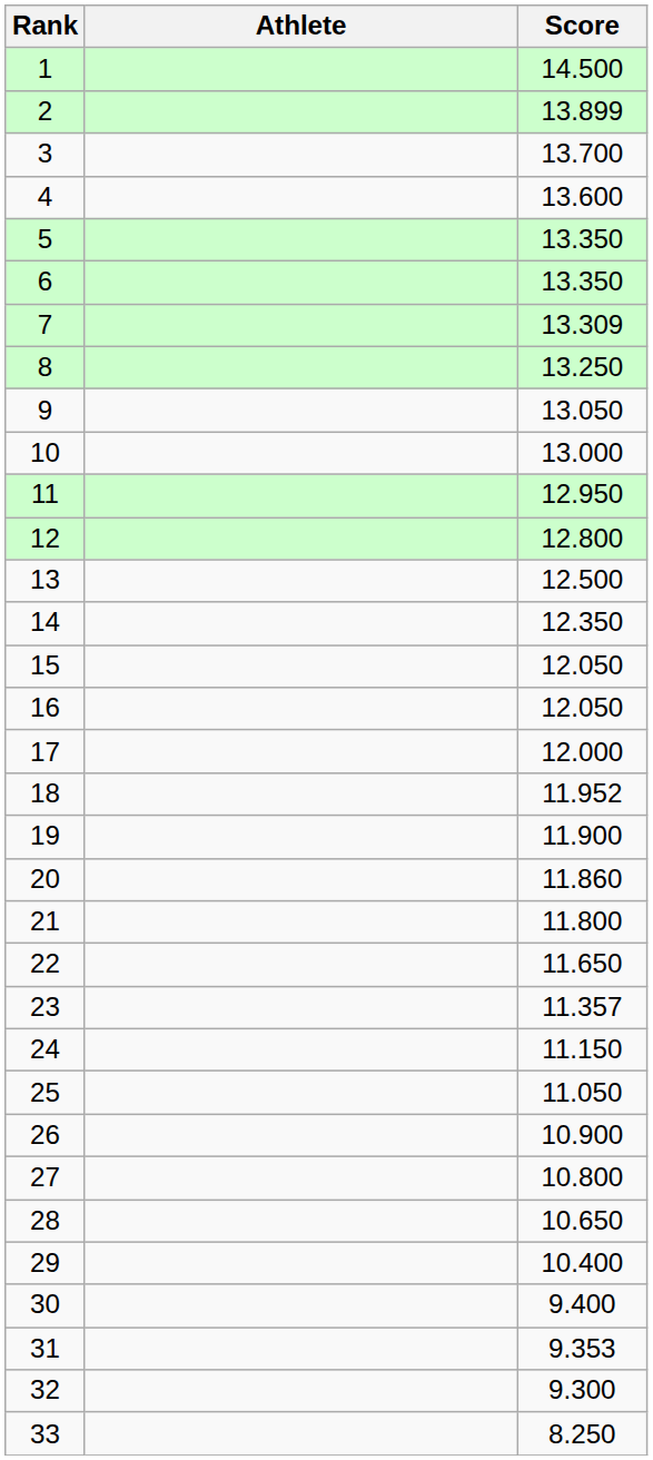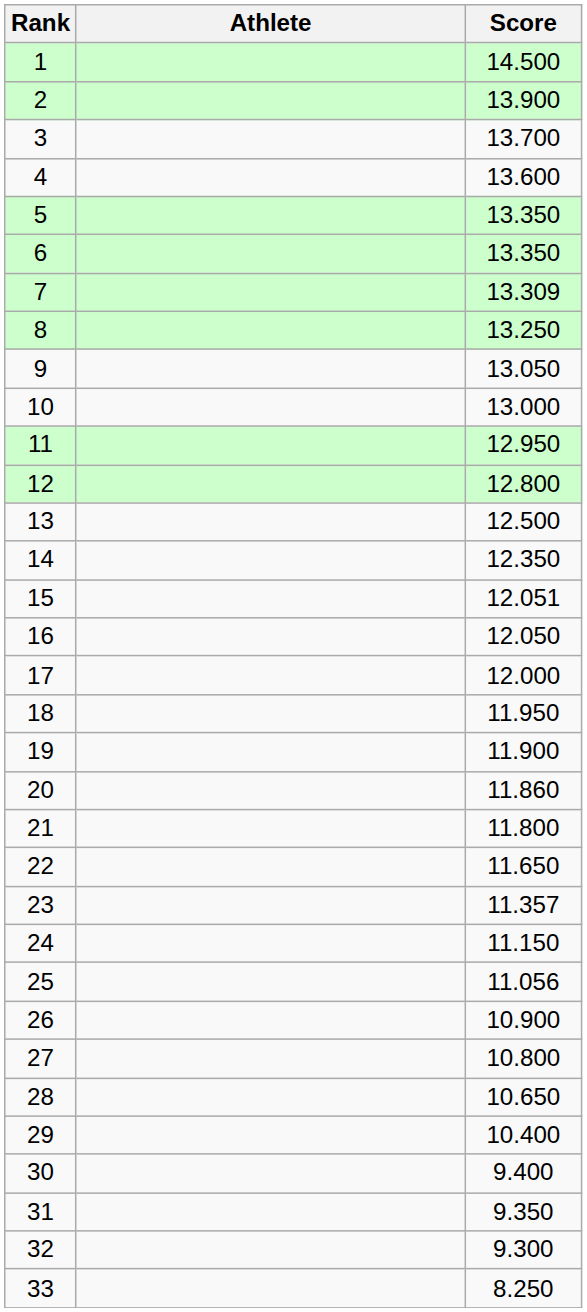 <table class=wikitable style="text-align:center">
 <tr>
 <th width=40>Rank</th>
 <th width=250>Athlete</th>
 <th width=70>Score</th>
 </tr>
 <tr bgcolor="ccffcc">
 <td>1</td>
 <td align=left></td>
 <td>14.500</td>
 </tr>
 <tr bgcolor="ccffcc">
 <td>2</td>
 <td align=left></td>
-<td>13.899</td>
+<td>13.900</td>
 </tr>
 <tr>
 <td>3</td>
 <td align=left></td>
 <td>13.700</td>
 </tr>
 <tr>
 <td>4</td>
 <td align=left></td>
 <td>13.600</td>
 </tr>
 <tr bgcolor="ccffcc">
 <td>5</td>
 <td align=left></td>
 <td>13.350</td>
 </tr>
 <tr bgcolor="ccffcc">
 <td>6</td>
 <td align=left></td>
 <td>13.350</td>
 </tr>
 <tr bgcolor="ccffcc">
 <td>7</td>
 <td align=left></td>
 <td>13.309</td>
 </tr>
 <tr bgcolor="ccffcc">
 <td>8</td>
 <td align=left></td>
 <td>13.250</td>
 </tr>
 <tr>
 <td>9</td>
 <td align=left></td>
 <td>13.050</td>
 </tr>
 <tr>
 <td>10</td>
 <td align=left></td>
 <td>13.000</td>
 </tr>
 <tr bgcolor="ccffcc">
 <td>11</td>
 <td align=left></td>
 <td>12.950</td>
 </tr>
 <tr bgcolor="ccffcc">
 <td>12</td>
 <td align=left></td>
 <td>12.800</td>
 </tr>
 <tr>
 <td>13</td>
 <td align=left></td>
 <td>12.500</td>
 </tr>
 <tr>
 <td>14</td>
 <td align=left></td>
 <td>12.350</td>
 </tr>
 <tr>
 <td>15</td>
 <td align=left></td>
-<td>12.050</td>
+<td>12.051</td>
 </tr>
 <tr>
 <td>16</td>
 <td align=left></td>
 <td>12.050</td>
 </tr>
 <tr>
 <td>17</td>
 <td align=left></td>
 <td>12.000</td>
 </tr>
 <tr>
 <td>18</td>
 <td align=left></td>
-<td>11.952</td>
+<td>11.950</td>
 </tr>
 <tr>
 <td>19</td>
 <td align=left></td>
 <td>11.900</td>
 </tr>
 <tr>
 <td>20</td>
 <td align=left></td>
 <td>11.860</td>
 </tr>
 <tr>
 <td>21</td>
 <td align=left></td>
 <td>11.800</td>
 </tr>
 <tr>
 <td>22</td>
 <td align=left></td>
 <td>11.650</td>
 </tr>
 <tr>
 <td>23</td>
 <td align=left></td>
 <td>11.357</td>
 </tr>
 <tr>
 <td>24</td>
 <td align=left></td>
 <td>11.150</td>
 </tr>
 <tr>
 <td>25</td>
 <td align=left></td>
-<td>11.050</td>
+<td>11.056</td>
 </tr>
 <tr>
 <td>26</td>
 <td align=left></td>
 <td>10.900</td>
 </tr>
 <tr>
 <td>27</td>
 <td align=left></td>
 <td>10.800</td>
 </tr>
 <tr>
 <td>28</td>
 <td align=left></td>
 <td>10.650</td>
 </tr>
 <tr>
 <td>29</td>
 <td align=left></td>
 <td>10.400</td>
 </tr>
 <tr>
 <td>30</td>
 <td align=left></td>
 <td>9.400</td>
 </tr>
 <tr>
 <td>31</td>
 <td align=left></td>
-<td>9.353</td>
+<td>9.350</td>
 </tr>
 <tr>
 <td>32</td>
 <td align=left></td>
 <td>9.300</td>
 </tr>
 <tr>
 <td>33</td>
 <td align=left></td>
 <td>8.250</td>
 </tr>
 </table>
